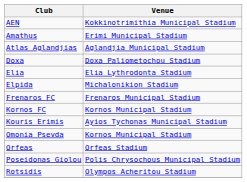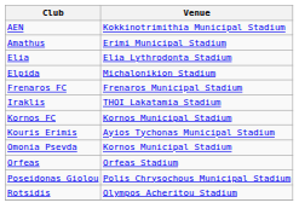 <table class="wikitable" style="font-size:90%">
 <tr>
 <th>Club</th>
 <th>Venue</th>
 </tr>
 <tr>
 <td><a href='#'>AEN</a></td>
 <td><a href='#'>Kokkinotrimithia Municipal Stadium</a></td>
 </tr>
 <tr>
 <td><a href='#'>Amathus</a></td>
 <td><a href='#'>Erimi Municipal Stadium</a></td>
 </tr>
 <tr>
-<td><a href='#'>Atlas Aglandjias</a></td>
-<td><a href='#'>Aglandjia Municipal Stadium</a></td>
-</tr>
-<tr>
-<td><a href='#'>Doxa</a></td>
-<td><a href='#'>Doxa Paliometochou Stadium</a></td>
-</tr>
-<tr>
 <td><a href='#'>Elia</a></td>
 <td><a href='#'>Elia Lythrodonta Stadium</a></td>
 </tr>
 <tr>
 <td><a href='#'>Elpida</a></td>
 <td><a href='#'>Michalonikion Stadium</a></td>
 </tr>
 <tr>
 <td><a href='#'>Frenaros FC</a></td>
 <td><a href='#'>Frenaros Municipal Stadium</a></td>
+</tr>
+<tr>
+<td><a href='#'>Iraklis</a></td>
+<td><a href='#'>THOI Lakatamia Stadium</a></td>
 </tr>
 <tr>
 <td><a href='#'>Kornos FC</a></td>
 <td><a href='#'>Kornos Municipal Stadium</a></td>
 </tr>
 <tr>
 <td><a href='#'>Kouris Erimis</a></td>
 <td><a href='#'>Ayios Tychonas Municipal Stadium</a></td>
 </tr>
 <tr>
 <td><a href='#'>Omonia Psevda</a></td>
 <td><a href='#'>Kornos Municipal Stadium</a></td>
 </tr>
 <tr>
 <td><a href='#'>Orfeas</a></td>
 <td><a href='#'>Orfeas Stadium</a></td>
 </tr>
 <tr>
 <td><a href='#'>Poseidonas Giolou</a></td>
 <td><a href='#'>Polis Chrysochous Municipal Stadium</a></td>
 </tr>
 <tr>
 <td><a href='#'>Rotsidis</a></td>
 <td><a href='#'>Olympos Acheritou Stadium</a></td>
 </tr>
 <tr>
 </tr>
 </table>
